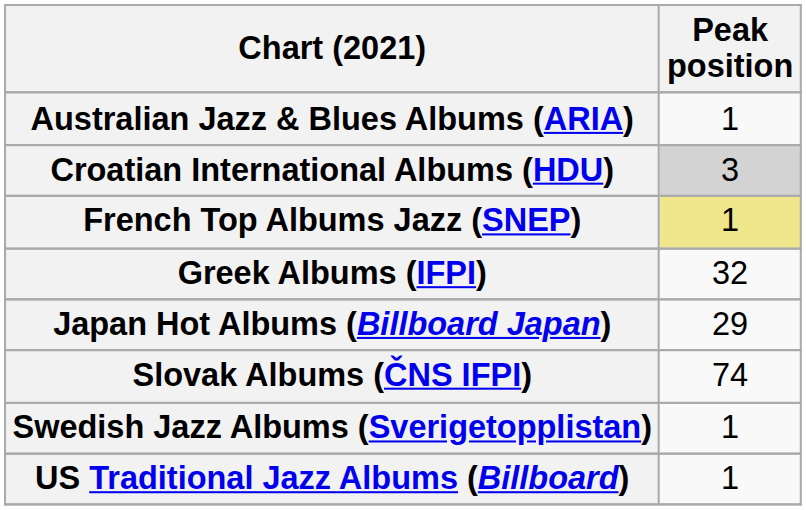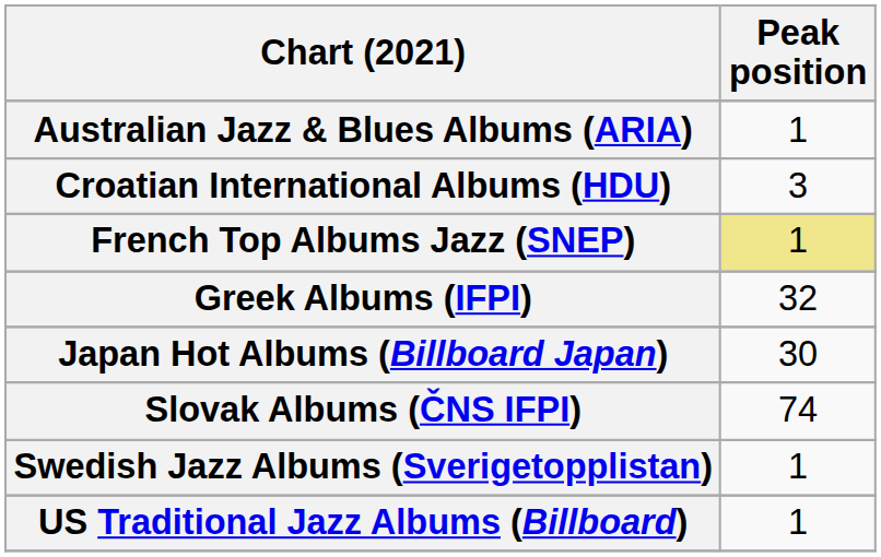 <table class="wikitable sortable plainrowheaders" style="text-align:center">
 <tr>
 <th scope="col">Chart (2021)</th>
 <th scope="col">Peak<br>position</th>
 </tr>
 <tr>
 </tr>
 <tr>
 <th scope="row">Australian Jazz & Blues Albums (<a href='#'>ARIA</a>)</th>
 <td>1</td>
 </tr>
 <tr>
 </tr>
 <tr>
 </tr>
 <tr>
 </tr>
 <tr>
 </tr>
 <tr>
 <th scope="row">Croatian International Albums (<a href='#'>HDU</a>)</th>
-<td style="background: lightgrey;">3</td>
+<td>3</td>
 </tr>
 <tr>
 </tr>
 <tr>
 </tr>
 <tr>
 </tr>
 <tr>
 <th scope="row">French Top Albums Jazz (<a href='#'>SNEP</a>)</th>
 <td style="background: khaki;">1</td>
 </tr>
 <tr>
 </tr>
 <tr>
 <th scope="row">Greek Albums (<a href='#'>IFPI</a>)</th>
 <td>32</td>
 </tr>
 <tr>
 </tr>
 <tr>
 </tr>
 <tr>
 </tr>
 <tr>
 <th scope="row">Japan Hot Albums (<em><a href='#'>Billboard Japan</a></em>)</th>
-<td>29</td>
+<td>30</td>
 </tr>
 <tr>
 </tr>
 <tr>
 </tr>
 <tr>
 </tr>
 <tr>
 </tr>
 <tr>
 <th scope="row">Slovak Albums (<a href='#'>ČNS IFPI</a>)</th>
 <td>74</td>
 </tr>
 <tr>
 </tr>
 <tr>
 <th scope="row">Swedish Jazz Albums (<a href='#'>Sverigetopplistan</a>)</th>
 <td>1</td>
 </tr>
 <tr>
 </tr>
 <tr>
 </tr>
 <tr>
 </tr>
 <tr>
 </tr>
 <tr>
 </tr>
 <tr>
 <th scope="row">US <a href='#'>Traditional Jazz Albums</a> (<em><a href='#'>Billboard</a></em>)</th>
 <td>1</td>
 </tr>
 <tr>
 </tr>
 </table>
